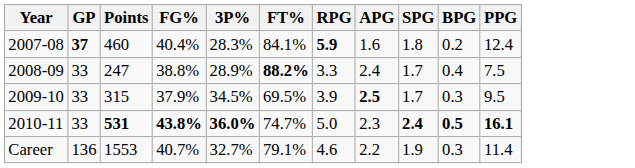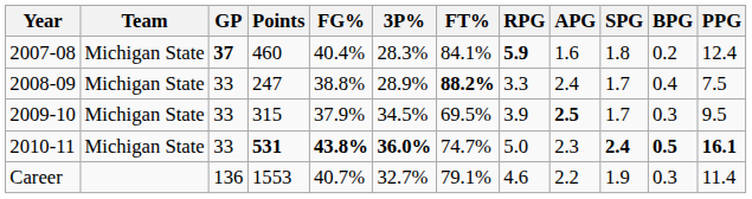 <table class="wikitable">
 <tr>
 <th>Year</th>
+<th>Team</th>
 <th>GP</th>
 <th>Points</th>
 <th>FG%</th>
 <th>3P%</th>
 <th>FT%</th>
 <th>RPG</th>
 <th>APG</th>
 <th>SPG</th>
 <th>BPG</th>
 <th>PPG</th>
 </tr>
 <tr>
 <td>2007-08</td>
+<td>Michigan State</td>
 <td><strong>37</strong></td>
 <td>460</td>
 <td>40.4%</td>
 <td>28.3%</td>
 <td>84.1%</td>
 <td><strong>5.9</strong></td>
 <td>1.6</td>
 <td>1.8</td>
 <td>0.2</td>
 <td>12.4</td>
 </tr>
 <tr>
 <td>2008-09</td>
+<td>Michigan State</td>
 <td>33</td>
 <td>247</td>
 <td>38.8%</td>
 <td>28.9%</td>
 <td><strong>88.2%</strong></td>
 <td>3.3</td>
 <td>2.4</td>
 <td>1.7</td>
 <td>0.4</td>
 <td>7.5</td>
 </tr>
 <tr>
 <td>2009-10</td>
+<td>Michigan State</td>
 <td>33</td>
 <td>315</td>
 <td>37.9%</td>
 <td>34.5%</td>
 <td>69.5%</td>
 <td>3.9</td>
 <td><strong>2.5</strong></td>
 <td>1.7</td>
 <td>0.3</td>
 <td>9.5</td>
 </tr>
 <tr>
 <td>2010-11</td>
+<td>Michigan State</td>
 <td>33</td>
 <td><strong>531</strong></td>
 <td><strong>43.8%</strong></td>
 <td><strong>36.0%</strong></td>
 <td>74.7%</td>
 <td>5.0</td>
 <td>2.3</td>
 <td><strong>2.4</strong></td>
 <td><strong>0.5</strong></td>
 <td><strong>16.1</strong></td>
 </tr>
 <tr>
 <td>Career</td>
+<td></td>
 <td>136</td>
 <td>1553</td>
 <td>40.7%</td>
 <td>32.7%</td>
 <td>79.1%</td>
 <td>4.6</td>
 <td>2.2</td>
 <td>1.9</td>
 <td>0.3</td>
 <td>11.4</td>
 </tr>
 </table>
